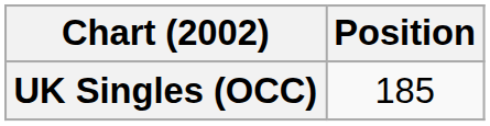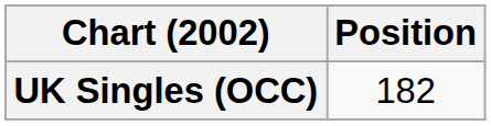 <table class="wikitable sortable plainrowheaders" style="text-align:center">
 <tr>
 <th scope="col">Chart (2002)</th>
 <th scope="col">Position</th>
 </tr>
 <tr>
 <th scope="row">UK Singles (OCC)</th>
-<td>185</td>
+<td>182</td>
 </tr>
 </table>
